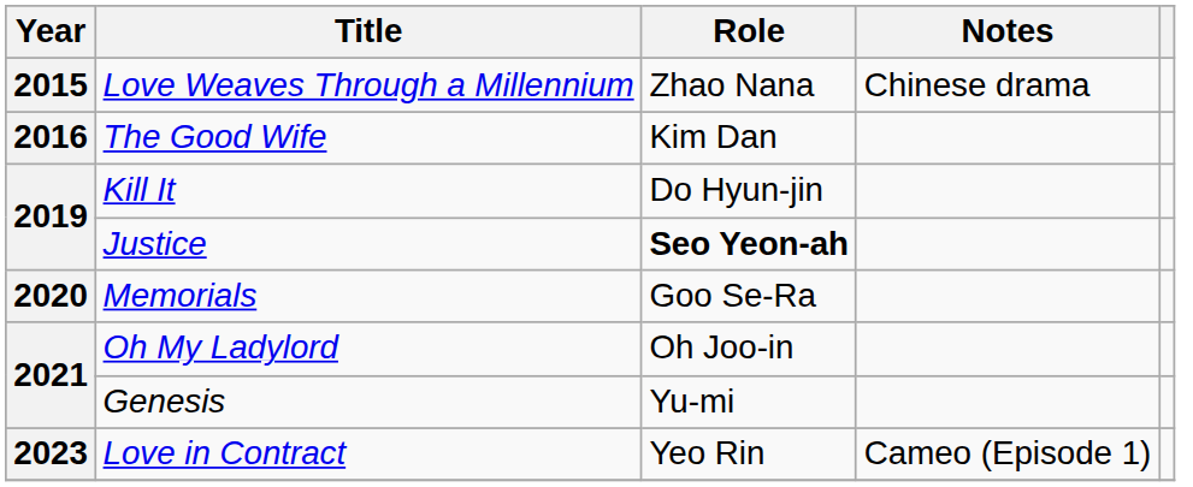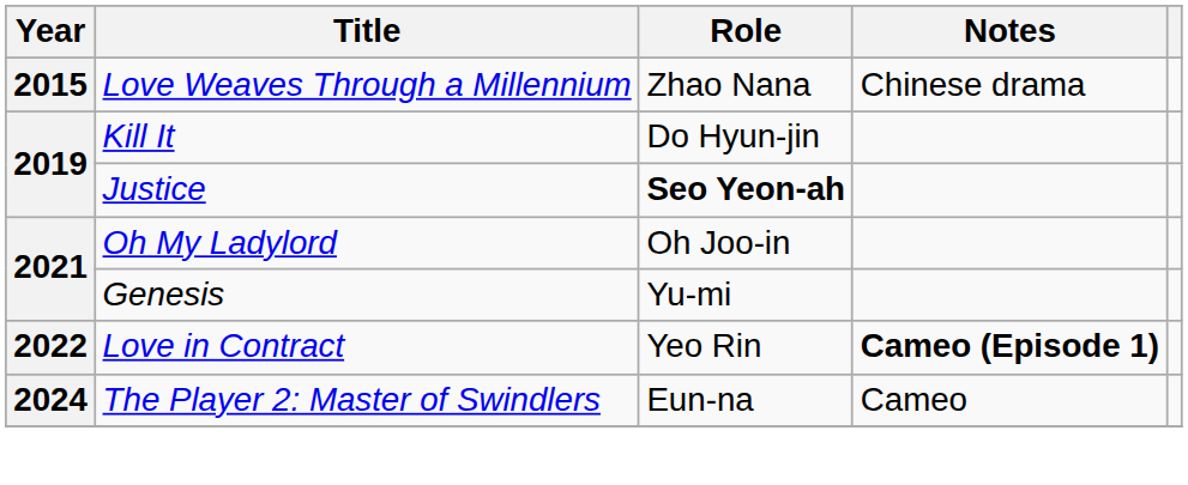 <table class="wikitable plainrowheaders sortable">
 <tr>
 <th scope="col">Year</th>
 <th scope="col">Title</th>
 <th scope="col">Role</th>
 <th scope="col">Notes</th>
 <th scope="col" class="unsortable"></th>
 </tr>
 <tr>
 <th scope="row">2015</th>
 <td><em><a href='#'>Love Weaves Through a Millennium</a></em></td>
 <td>Zhao Nana</td>
 <td>Chinese drama</td>
 <td style="text-align:center"></td>
 </tr>
 <tr>
-<th scope="row">2016</th>
-<td><em><a href='#'>The Good Wife</a></em></td>
-<td>Kim Dan</td>
-<td></td>
-<td style="text-align:center"></td>
-</tr>
-<tr>
 <th scope="row" rowspan="2">2019</th>
 <td><em><a href='#'>Kill It</a></em></td>
 <td>Do Hyun-jin</td>
 <td></td>
 <td style="text-align:center"></td>
 </tr>
 <tr>
 <td><em><a href='#'>Justice</a></em></td>
 <td><strong>Seo Yeon-ah</strong></td>
-<td></td>
-<td style="text-align:center"></td>
-</tr>
-<tr>
-<th scope="row">2020</th>
-<td><em><a href='#'>Memorials</a></em></td>
-<td>Goo Se-Ra</td>
 <td></td>
 <td style="text-align:center"></td>
 </tr>
 <tr>
 <th scope="row" rowspan="2">2021</th>
 <td><em><a href='#'>Oh My Ladylord</a></em></td>
 <td>Oh Joo-in</td>
 <td></td>
 <td style="text-align:center"></td>
 </tr>
 <tr>
 <td><em>Genesis</em></td>
 <td>Yu-mi</td>
 <td></td>
 <td style="text-align:center"></td>
 </tr>
 <tr>
-<th scope="row">2023</th>
+<th scope="row">2022</th>
 <td><em><a href='#'>Love in Contract</a></em></td>
 <td>Yeo Rin</td>
-<td>Cameo (Episode 1)</td>
+<td><strong>Cameo (Episode 1)</strong></td>
+<td style="text-align:center"></td>
+</tr>
+<tr>
+<th scope="row">2024</th>
+<td><em><a href='#'>The Player 2: Master of Swindlers</a></em></td>
+<td>Eun-na</td>
+<td>Cameo</td>
 <td style="text-align:center"></td>
 </tr>
 <tr>
 </tr>
 </table>
